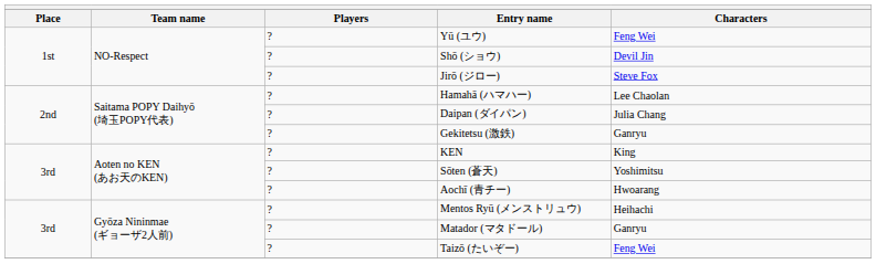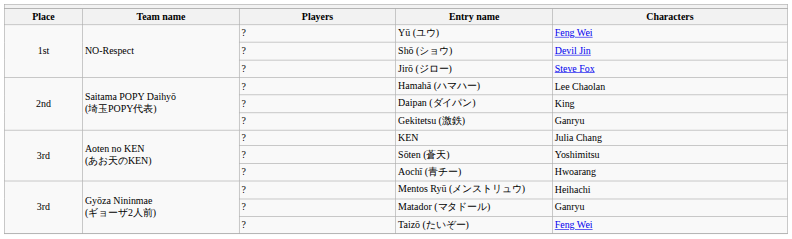 <table class="wikitable" width=100%>
 <tr>
 <th colspan=5></th>
 </tr>
 <tr bgcolor="#dddddd">
 </tr>
 <tr>
 <th width=10%>Place</th>
 <th width=20%>Team name</th>
 <th width=20%>Players</th>
 <th width=20%>Entry name</th>
 <th width=30%>Characters</th>
 </tr>
 <tr>
 <td align=center rowspan="3">1st</td>
 <td rowspan="3">NO-Respect</td>
 <td>?</td>
 <td>Yū (ユウ)</td>
 <td><a href='#'>Feng Wei</a></td>
 </tr>
 <tr>
 <td>?</td>
 <td>Shō (ショウ)</td>
 <td><a href='#'>Devil Jin</a></td>
 </tr>
 <tr>
 <td>?</td>
 <td>Jirō (ジロー)</td>
 <td><a href='#'>Steve Fox</a></td>
 </tr>
 <tr>
 <td align=center rowspan="3">2nd</td>
 <td rowspan="3">Saitama POPY Daihyō<br>(埼玉POPY代表)</td>
 <td>?</td>
 <td>Hamahā (ハマハー)</td>
 <td>Lee Chaolan</td>
 </tr>
 <tr>
 <td>?</td>
 <td>Daipan (ダイパン)</td>
-<td>Julia Chang</td>
+<td>King</td>
 </tr>
 <tr>
 <td>?</td>
 <td>Gekitetsu (激鉄)</td>
 <td>Ganryu</td>
 </tr>
 <tr>
 <td align=center rowspan="3">3rd</td>
 <td rowspan="3">Aoten no KEN<br>(あお天のKEN)</td>
 <td>?</td>
 <td>KEN</td>
-<td>King</td>
+<td>Julia Chang</td>
 </tr>
 <tr>
 <td>?</td>
 <td>Sōten (蒼天)</td>
 <td>Yoshimitsu</td>
 </tr>
 <tr>
 <td>?</td>
 <td>Aochī (青チー)</td>
 <td>Hwoarang</td>
 </tr>
 <tr>
 <td align=center rowspan="3">3rd</td>
 <td rowspan="3">Gyōza Nininmae<br>(ギョーザ2人前)</td>
 <td>?</td>
 <td>Mentos Ryū (メンストリュウ)</td>
 <td>Heihachi</td>
 </tr>
 <tr>
 <td>?</td>
 <td>Matador (マタドール)</td>
 <td>Ganryu</td>
 </tr>
 <tr>
 <td>?</td>
 <td>Taizō (たいぞー)</td>
 <td><a href='#'>Feng Wei</a></td>
 </tr>
 <tr>
 </tr>
 </table>
